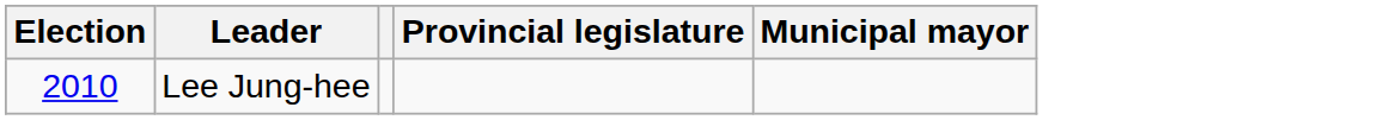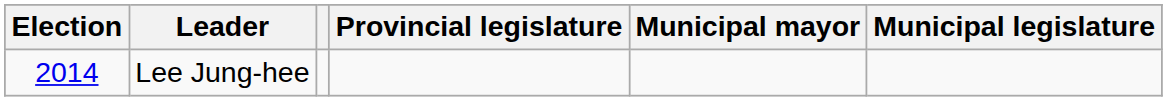 <table class="wikitable" style="text-align:center">
 <tr>
 <th>Election</th>
 <th>Leader</th>
 <th></th>
 <th>Provincial legislature</th>
 <th>Municipal mayor</th>
+<th>Municipal legislature</th>
 </tr>
 <tr>
-<td><a href='#'>2010</a></td>
+<td><a href='#'>2014</a></td>
 <td>Lee Jung-hee</td>
+<td></td>
 <td></td>
 <td></td>
 <td></td>
 </tr>
 </table>
